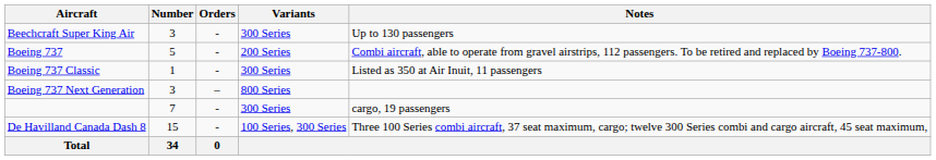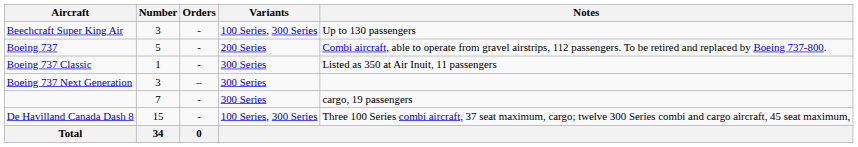 <table class="wikitable" style="border-collapse:collapse;text-align:left">
 <tr>
 <th>Aircraft</th>
 <th>Number</th>
 <th>Orders</th>
 <th>Variants</th>
 <th>Notes</th>
 </tr>
 <tr>
 <td><a href='#'>Beechcraft Super King Air</a></td>
 <td align=center>3</td>
 <td align=center>-</td>
-<td><a href='#'>300 Series</a></td>
+<td><a href='#'>100 Series</a>, <a href='#'>300 Series</a></td>
 <td>Up to 130 passengers</td>
 </tr>
 <tr>
 <td><a href='#'>Boeing 737</a></td>
 <td align=center>5</td>
 <td align=center>-</td>
 <td><a href='#'>200 Series</a></td>
 <td><a href='#'>Combi aircraft</a>, able to operate from gravel airstrips, 112 passengers. To be retired and replaced by <a href='#'>Boeing 737-800</a>.</td>
 </tr>
 <tr>
 <td><a href='#'>Boeing 737 Classic</a></td>
 <td align=center>1</td>
 <td align=center>-</td>
 <td><a href='#'>300 Series</a></td>
 <td>Listed as 350 at Air Inuit, 11 passengers</td>
 </tr>
 <tr>
 <td><a href='#'>Boeing 737 Next Generation</a></td>
 <td align=center>3</td>
 <td align=center>–</td>
-<td><a href='#'>800 Series</a></td>
+<td><a href='#'>300 Series</a></td>
 <td></td>
 </tr>
 <tr>
 <td></td>
 <td align=center>7</td>
 <td align=center>-</td>
 <td><a href='#'>300 Series</a></td>
 <td> cargo, 19 passengers</td>
 </tr>
 <tr>
 <td><a href='#'>De Havilland Canada Dash 8</a></td>
 <td align=center>15</td>
 <td align=center>-</td>
 <td><a href='#'>100 Series</a>, <a href='#'>300 Series</a></td>
 <td>Three 100 Series <a href='#'>combi aircraft</a>, 37 seat maximum,  cargo; twelve 300 Series combi and cargo aircraft, 45 seat maximum, </td>
 </tr>
 <tr>
 <th>Total</th>
 <th>34</th>
 <th align=center>0</th>
 <th colspan="2"></th>
 </tr>
 </table>
